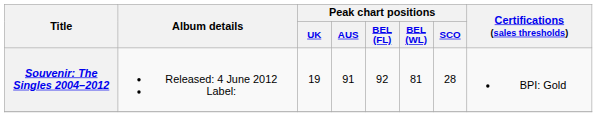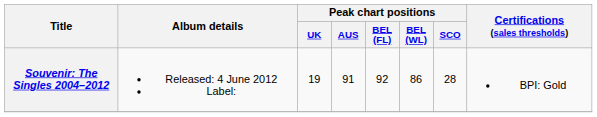 <table class="wikitable plainrowheaders" style="text-align:center;">
 <tr>
 <th scope="col" rowspan="2" style="width:10em;">Title</th>
 <th scope="col" rowspan="2" style="width:16em;">Album details</th>
 <th scope="col" colspan="5">Peak chart positions</th>
 <th scope="col" rowspan="2" style="width:11em;"><a href='#'>Certifications</a><br><small>(<a href='#'>sales thresholds</a>)</small></th>
 </tr>
 <tr>
 <th scope="col" style="width:3em;font-size:90%;"><a href='#'>UK</a><br></th>
 <th scope="col" style="width:3em;font-size:90%;"><a href='#'>AUS</a><br></th>
 <th scope="col" style="width:3em;font-size:90%;"><a href='#'>BEL<br>(FL)</a><br></th>
 <th scope="col" style="width:3em;font-size:90%;"><a href='#'>BEL<br>(WL)</a><br></th>
 <th scope="col" style="width:3em;font-size:90%;"><a href='#'>SCO</a><br></th>
 </tr>
 <tr>
 <th scope="row"><em><a href='#'>Souvenir: The Singles 2004–2012</a></em></th>
 <td><br><ul><li>Released: 4 June 2012</li><li>Label:</li></ul></td>
 <td>19</td>
 <td>91</td>
 <td>92</td>
-<td>81</td>
+<td>86</td>
 <td>28</td>
 <td><br><ul><li>BPI: Gold</li></ul></td>
 </tr>
 <tr>
 </tr>
 </table>
